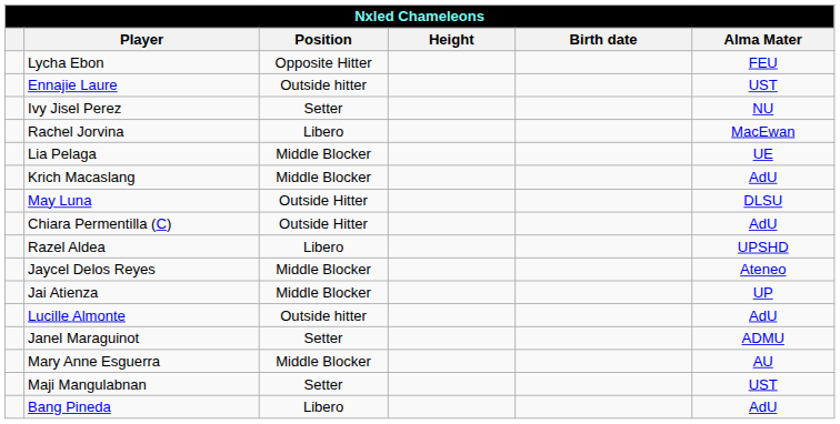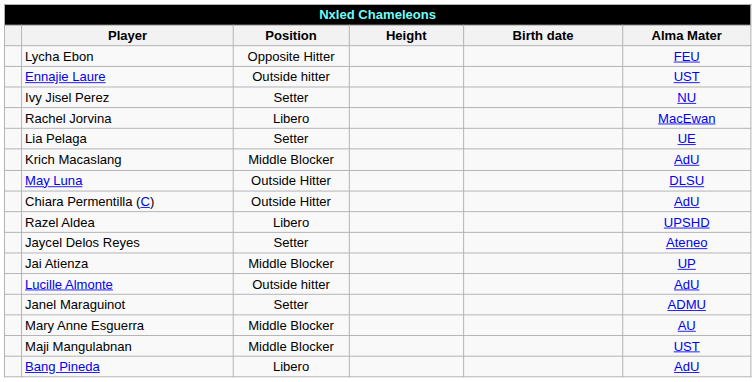 <table class="wikitable sortable" style="font-size:95%; text-align:left;">
 <tr>
 <th colspan="6" style= "background:black; color:#74FBF5; text-align: center"><strong>Nxled Chameleons</strong></th>
 </tr>
 <tr style="background:#FFFFFF;">
 <th style= "align=center; width:1em;"></th>
 <th style= "align=center;width:17em;">Player</th>
 <th style= "align=center; width:9em;">Position</th>
 <th style= "align=center; width:9em;">Height</th>
 <th style= "align=center;width:13em;">Birth date</th>
 <th style= "align=center; width:10em;">Alma Mater</th>
 </tr>
 <tr align=center>
 <td></td>
 <td align=left> Lycha Ebon</td>
 <td>Opposite Hitter</td>
 <td></td>
 <td align=right></td>
 <td align=center><a href='#'>FEU</a></td>
 </tr>
 <tr align=center>
 <td></td>
 <td align=left> <a href='#'>Ennajie Laure</a></td>
 <td>Outside hitter</td>
 <td></td>
 <td align=right></td>
 <td><a href='#'>UST</a></td>
 </tr>
 <tr align=center>
 <td></td>
 <td align=left> Ivy Jisel Perez</td>
 <td>Setter</td>
 <td></td>
 <td align=left></td>
 <td align=center><a href='#'>NU</a></td>
 </tr>
 <tr align=center>
 <td></td>
 <td align=left>  Rachel Jorvina</td>
 <td>Libero</td>
 <td></td>
 <td align=right></td>
 <td align=center><a href='#'>MacEwan</a></td>
 </tr>
 <tr align=center>
 <td></td>
 <td align=left> Lia Pelaga</td>
-<td>Middle Blocker</td>
+<td>Setter</td>
 <td></td>
 <td align=right></td>
 <td align=center><a href='#'>UE</a></td>
 </tr>
 <tr align=center>
 <td></td>
 <td align=left> Krich Macaslang</td>
 <td>Middle Blocker</td>
 <td></td>
 <td align=right></td>
 <td align=center><a href='#'>AdU</a></td>
 </tr>
 <tr align=center>
 <td></td>
 <td align=left> <a href='#'>May Luna</a></td>
 <td>Outside Hitter</td>
 <td></td>
 <td align=right></td>
 <td><a href='#'>DLSU</a></td>
 </tr>
 <tr align=center>
 <td></td>
 <td align=left> Chiara Permentilla (<a href='#'>C</a>)</td>
 <td>Outside Hitter</td>
 <td></td>
 <td align=right></td>
 <td align=center><a href='#'>AdU</a></td>
 </tr>
 <tr align=center>
 <td></td>
 <td align=left> Razel Aldea</td>
 <td>Libero</td>
 <td></td>
 <td align=right></td>
 <td align=center><a href='#'>UPSHD</a></td>
 </tr>
 <tr align=center>
 <td></td>
 <td align=left> Jaycel Delos Reyes</td>
-<td>Middle Blocker</td>
+<td>Setter</td>
 <td></td>
 <td align=right></td>
 <td><a href='#'>Ateneo</a></td>
 </tr>
 <tr align=center>
 <td></td>
 <td align=left> Jai Atienza</td>
 <td>Middle Blocker</td>
 <td></td>
 <td align=right></td>
 <td align=center><a href='#'>UP</a></td>
 </tr>
 <tr align=center>
 <td></td>
 <td align=left> <a href='#'>Lucille Almonte</a></td>
 <td>Outside hitter</td>
 <td></td>
 <td align=right></td>
 <td align=center><a href='#'>AdU</a></td>
 </tr>
 <tr align=center>
 <td></td>
 <td align=left> Janel Maraguinot</td>
 <td>Setter</td>
 <td></td>
 <td align=right></td>
 <td align=center><a href='#'>ADMU</a></td>
 </tr>
 <tr align=center>
 <td></td>
 <td align="left"> Mary Anne Esguerra</td>
 <td>Middle Blocker</td>
 <td></td>
 <td align=right></td>
 <td><a href='#'>AU</a></td>
 </tr>
 <tr align=center>
 <td></td>
 <td align=left> Maji Mangulabnan</td>
-<td>Setter</td>
+<td>Middle Blocker</td>
 <td></td>
 <td align=right></td>
 <td><a href='#'>UST</a></td>
 </tr>
 <tr align=center>
 <td></td>
 <td align=left> <a href='#'>Bang Pineda</a></td>
 <td>Libero</td>
 <td align=center></td>
 <td align=right></td>
 <td align=center><a href='#'>AdU</a></td>
 </tr>
 </table>
